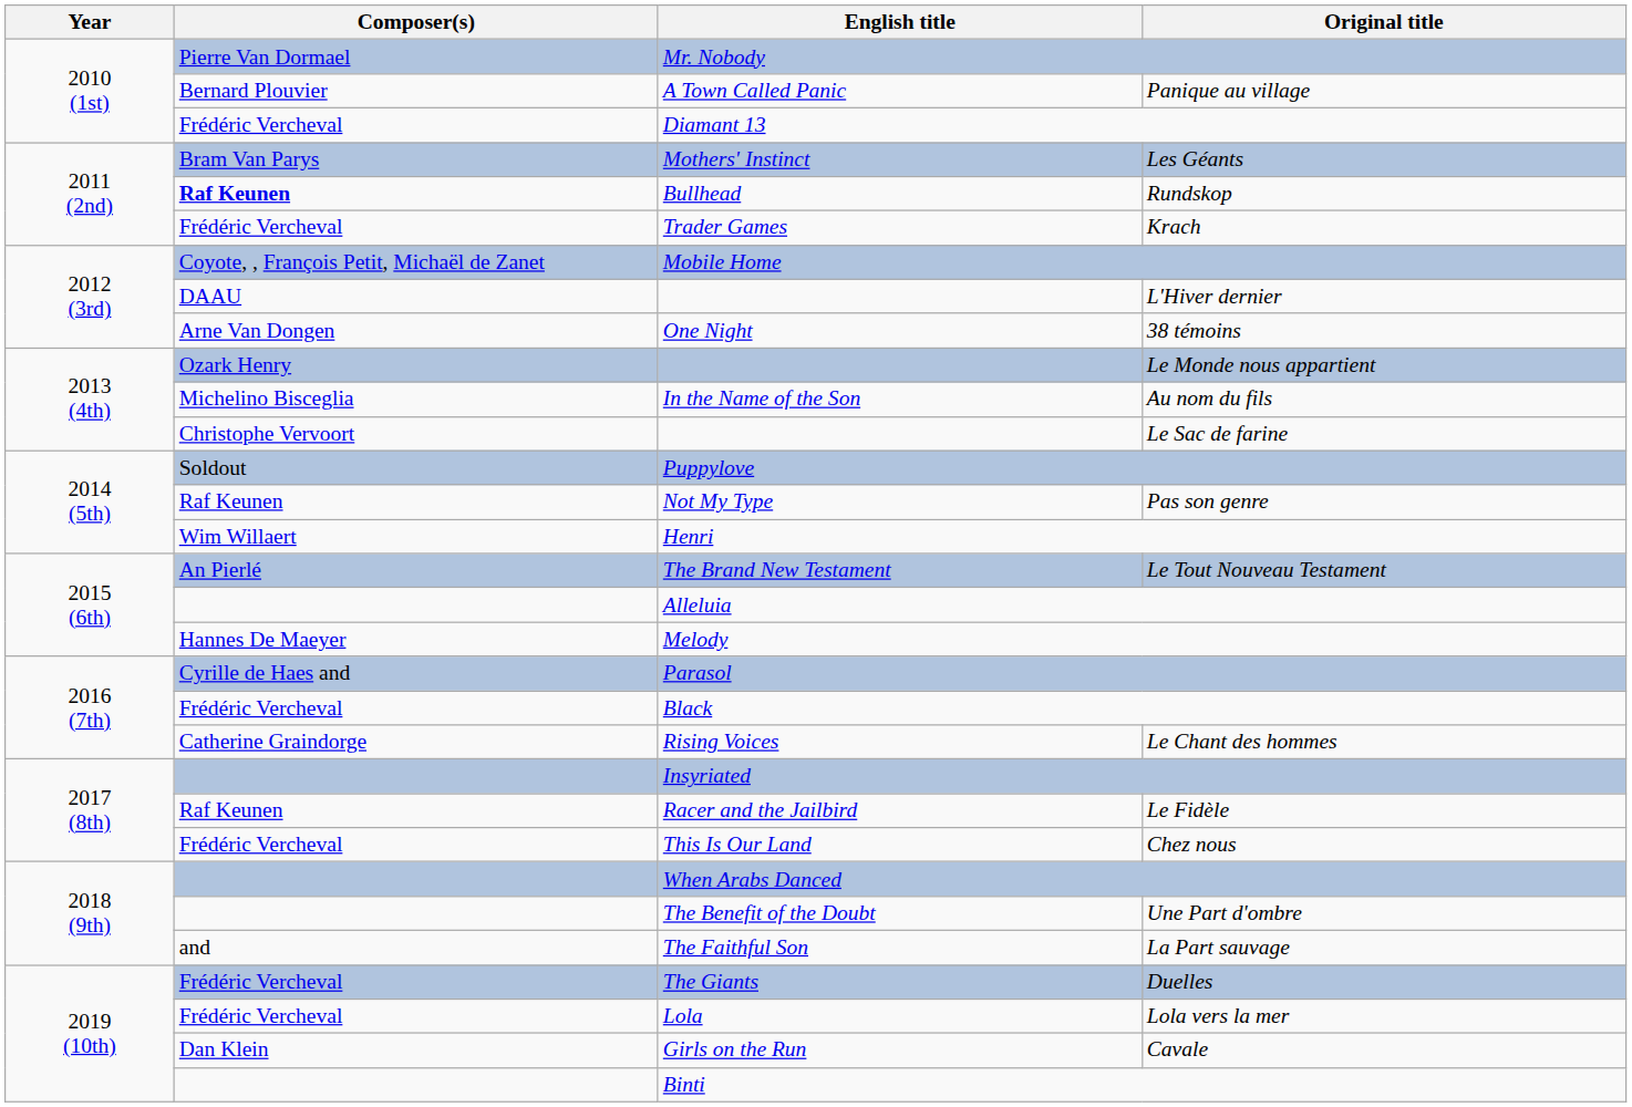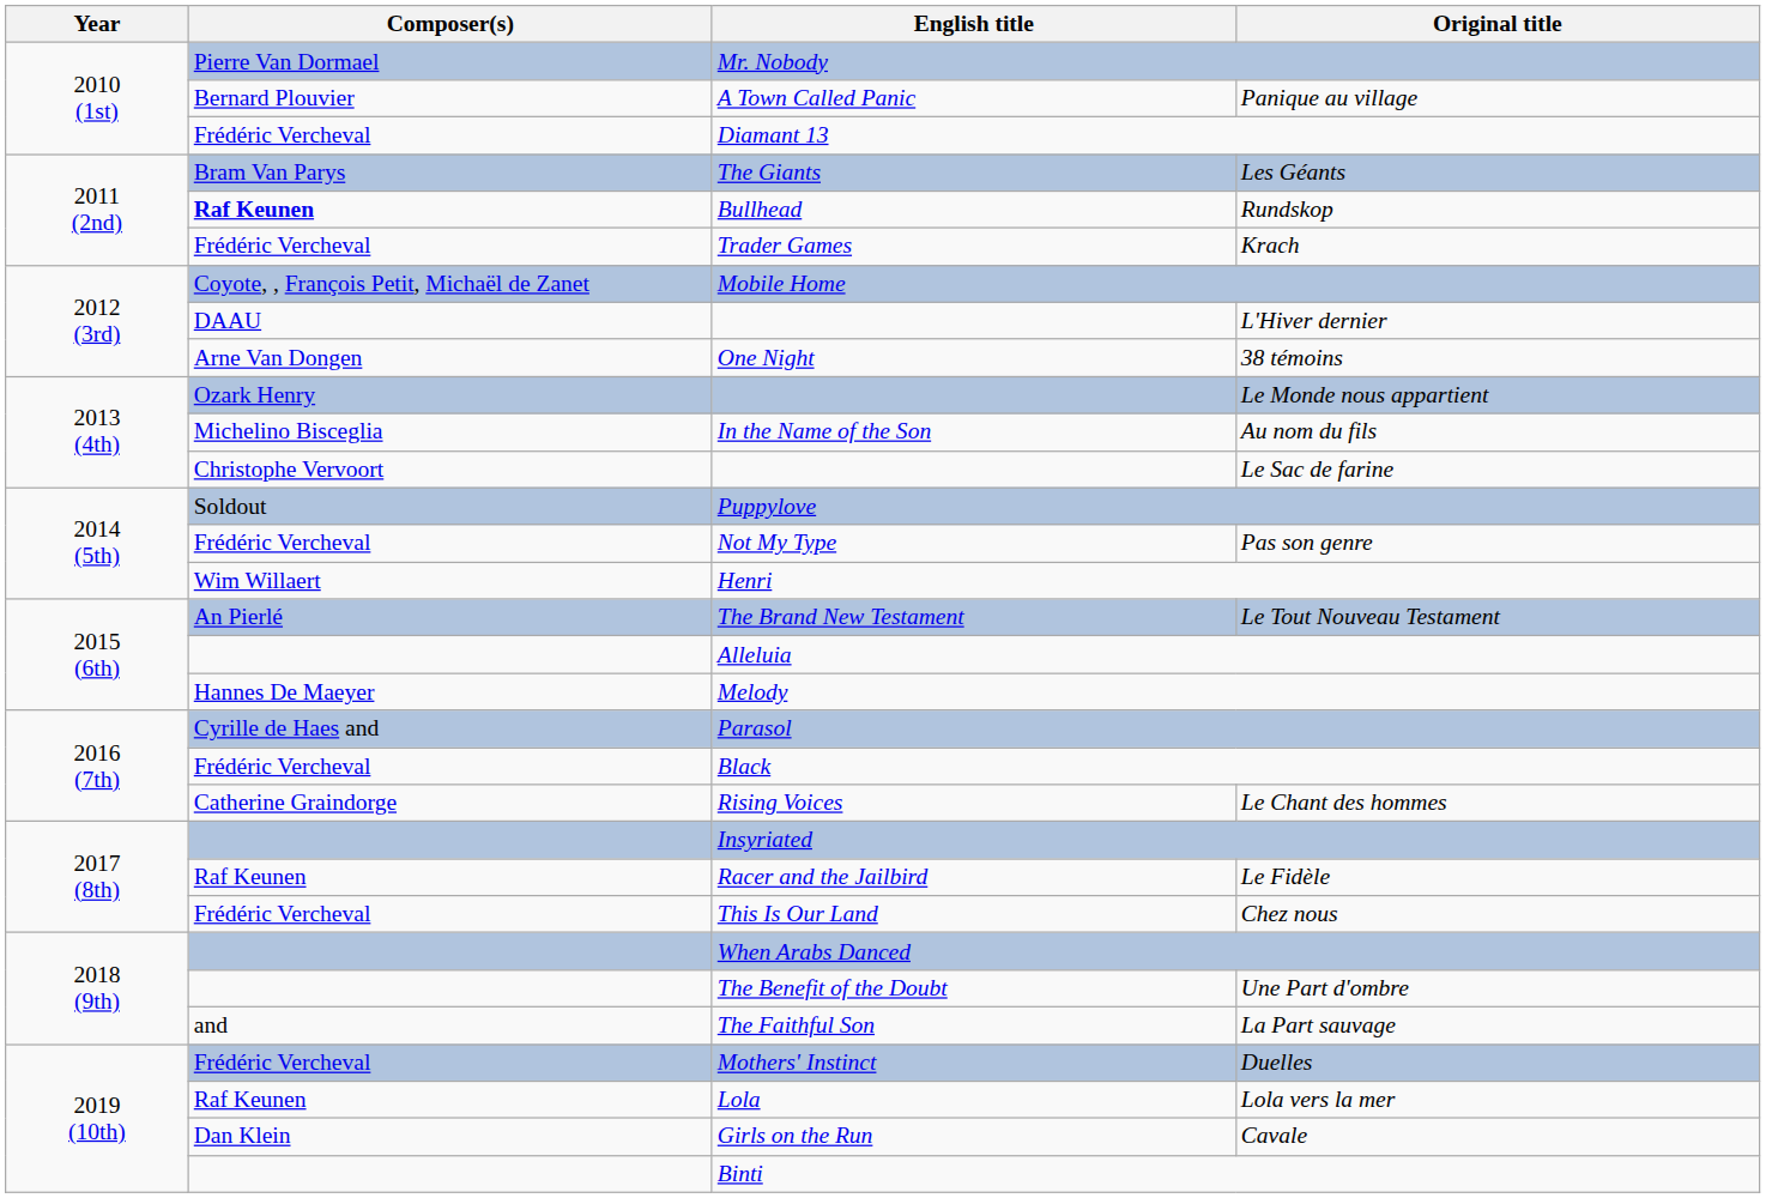 <table class="wikitable" width="95%" cellpadding="5">
 <tr>
 <th width="100"><strong>Year</strong></th>
 <th width="300"><strong>Composer(s)</strong></th>
 <th width="300"><strong>English title</strong></th>
 <th width="300"><strong>Original title</strong></th>
 </tr>
 <tr>
 <td rowspan="3" style="text-align:center;">2010<br><a href='#'>(1st)</a></td>
 <td style="background:#B0C4DE;"><a href='#'>Pierre Van Dormael</a></td>
 <td style="background:#B0C4DE;" colspan="2"><em><a href='#'>Mr. Nobody</a></em></td>
 </tr>
 <tr>
 <td><a href='#'>Bernard Plouvier</a></td>
 <td><em><a href='#'>A Town Called Panic</a></em></td>
 <td><em>Panique au village</em></td>
 </tr>
 <tr>
 <td><a href='#'>Frédéric Vercheval</a></td>
 <td colspan="2"><em><a href='#'>Diamant 13</a></em></td>
 </tr>
 <tr>
 <td rowspan="3" style="text-align:center;">2011<br><a href='#'>(2nd)</a></td>
 <td style="background:#B0C4DE;"><a href='#'>Bram Van Parys</a></td>
-<td style="background:#B0C4DE;"><em><a href='#'>Mothers' Instinct</a></em></td>
+<td style="background:#B0C4DE;"><em><a href='#'>The Giants</a></em></td>
 <td style="background:#B0C4DE;"><em>Les Géants</em></td>
 </tr>
 <tr>
 <td><strong><a href='#'>Raf Keunen</a></strong></td>
 <td><em><a href='#'>Bullhead</a></em></td>
 <td><em>Rundskop</em></td>
 </tr>
 <tr>
 <td><a href='#'>Frédéric Vercheval</a></td>
 <td><em><a href='#'>Trader Games</a></em></td>
 <td><em>Krach</em></td>
 </tr>
 <tr>
 <td rowspan="3" style="text-align:center;">2012<br><a href='#'>(3rd)</a></td>
 <td style="background:#B0C4DE;"><a href='#'>Coyote</a>, , <a href='#'>François Petit</a>, <a href='#'>Michaël de Zanet</a></td>
 <td style="background:#B0C4DE;" colspan="2"><em><a href='#'>Mobile Home</a></em></td>
 </tr>
 <tr>
 <td><a href='#'>DAAU</a></td>
 <td><em></em></td>
 <td><em>L'Hiver dernier</em></td>
 </tr>
 <tr>
 <td><a href='#'>Arne Van Dongen</a></td>
 <td><em><a href='#'>One Night</a></em></td>
 <td><em>38 témoins</em></td>
 </tr>
 <tr>
 <td rowspan="3" style="text-align:center;">2013<br><a href='#'>(4th)</a></td>
 <td style="background:#B0C4DE;"><a href='#'>Ozark Henry</a></td>
 <td style="background:#B0C4DE;"><em></em></td>
 <td style="background:#B0C4DE;"><em>Le Monde nous appartient</em></td>
 </tr>
 <tr>
 <td><a href='#'>Michelino Bisceglia</a></td>
 <td><em><a href='#'>In the Name of the Son</a></em></td>
 <td><em>Au nom du fils</em></td>
 </tr>
 <tr>
 <td><a href='#'>Christophe Vervoort</a></td>
 <td><em></em></td>
 <td><em>Le Sac de farine</em></td>
 </tr>
 <tr>
 <td rowspan="3" style="text-align:center;">2014<br><a href='#'>(5th)</a></td>
 <td style="background:#B0C4DE;">Soldout</td>
 <td style="background:#B0C4DE;" colspan="2"><em><a href='#'>Puppylove</a></em></td>
 </tr>
 <tr>
-<td><a href='#'>Raf Keunen</a></td>
+<td><a href='#'>Frédéric Vercheval</a></td>
 <td><em><a href='#'>Not My Type</a></em></td>
 <td><em>Pas son genre</em></td>
 </tr>
 <tr>
 <td><a href='#'>Wim Willaert</a></td>
 <td colspan="2"><em><a href='#'>Henri</a></em></td>
 </tr>
 <tr>
 <td rowspan="3" style="text-align:center;">2015<br><a href='#'>(6th)</a></td>
 <td style="background:#B0C4DE;"><a href='#'>An Pierlé</a></td>
 <td style="background:#B0C4DE;"><em><a href='#'>The Brand New Testament</a></em></td>
 <td style="background:#B0C4DE;"><em>Le Tout Nouveau Testament</em></td>
 </tr>
 <tr>
 <td></td>
 <td colspan="2"><em><a href='#'>Alleluia</a></em></td>
 </tr>
 <tr>
 <td><a href='#'>Hannes De Maeyer</a></td>
 <td colspan="2"><em><a href='#'>Melody</a></em></td>
 </tr>
 <tr>
 <td rowspan="3" style="text-align:center;">2016<br><a href='#'>(7th)</a></td>
 <td style="background:#B0C4DE;"><a href='#'>Cyrille de Haes</a> and </td>
 <td style="background:#B0C4DE;" colspan="2"><em><a href='#'>Parasol</a></em></td>
 </tr>
 <tr>
 <td><a href='#'>Frédéric Vercheval</a></td>
 <td colspan="2"><em><a href='#'>Black</a></em></td>
 </tr>
 <tr>
 <td><a href='#'>Catherine Graindorge</a></td>
 <td><em><a href='#'>Rising Voices</a></em></td>
 <td><em>Le Chant des hommes</em></td>
 </tr>
 <tr>
 <td rowspan="3" style="text-align:center;">2017<br><a href='#'>(8th)</a></td>
 <td style="background:#B0C4DE;"></td>
 <td style="background:#B0C4DE;" colspan="2"><em><a href='#'>Insyriated</a></em></td>
 </tr>
 <tr>
 <td><a href='#'>Raf Keunen</a></td>
 <td><em><a href='#'>Racer and the Jailbird</a></em></td>
 <td><em>Le Fidèle</em></td>
 </tr>
 <tr>
 <td><a href='#'>Frédéric Vercheval</a></td>
 <td><em><a href='#'>This Is Our Land</a></em></td>
 <td><em>Chez nous</em></td>
 </tr>
 <tr>
 <td rowspan="3" style="text-align:center;">2018<br><a href='#'>(9th)</a></td>
 <td style="background:#B0C4DE;"></td>
 <td style="background:#B0C4DE;" colspan="2"><em><a href='#'>When Arabs Danced</a></em></td>
 </tr>
 <tr>
 <td></td>
 <td><em><a href='#'>The Benefit of the Doubt</a></em></td>
 <td><em>Une Part d'ombre</em></td>
 </tr>
 <tr>
 <td> and </td>
 <td><em><a href='#'>The Faithful Son</a></em></td>
 <td><em>La Part sauvage</em></td>
 </tr>
 <tr>
 <td rowspan="4" style="text-align:center;">2019<br><a href='#'>(10th)</a></td>
 <td style="background:#B0C4DE;"><a href='#'>Frédéric Vercheval</a></td>
-<td style="background:#B0C4DE;"><em><a href='#'>The Giants</a></em></td>
+<td style="background:#B0C4DE;"><em><a href='#'>Mothers' Instinct</a></em></td>
 <td style="background:#B0C4DE;"><em>Duelles</em></td>
 </tr>
 <tr>
-<td><a href='#'>Frédéric Vercheval</a></td>
+<td><a href='#'>Raf Keunen</a></td>
 <td><em><a href='#'>Lola</a></em></td>
 <td><em>Lola vers la mer</em></td>
 </tr>
 <tr>
 <td><a href='#'>Dan Klein</a></td>
 <td><em><a href='#'>Girls on the Run</a></em></td>
 <td><em>Cavale</em></td>
 </tr>
 <tr>
 <td></td>
 <td colspan="2"><em><a href='#'>Binti</a></em></td>
 </tr>
 </table>
